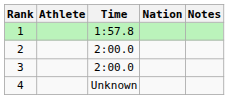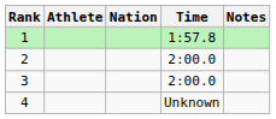 <table class="wikitable sortable" style="text-align:center">
 <tr>
 <th>Rank</th>
 <th>Athlete</th>
+<th>Nation</th>
 <th>Time</th>
-<th>Nation</th>
 <th>Notes</th>
 </tr>
 <tr bgcolor=bbf3bb>
 <td>1</td>
 <td align=left></td>
+<td align=left></td>
 <td>1:57.8</td>
-<td align=left></td>
 <td></td>
 </tr>
 <tr>
 <td>2</td>
 <td align=left></td>
+<td align=left></td>
 <td>2:00.0</td>
-<td align=left></td>
 <td></td>
 </tr>
 <tr>
 <td>3</td>
 <td align=left></td>
+<td align=left></td>
 <td>2:00.0</td>
-<td align=left></td>
 <td></td>
 </tr>
 <tr>
 <td>4</td>
 <td align=left></td>
+<td align=left></td>
 <td data-sort-value=5:00.0>Unknown</td>
-<td align=left></td>
 <td></td>
 </tr>
 </table>
